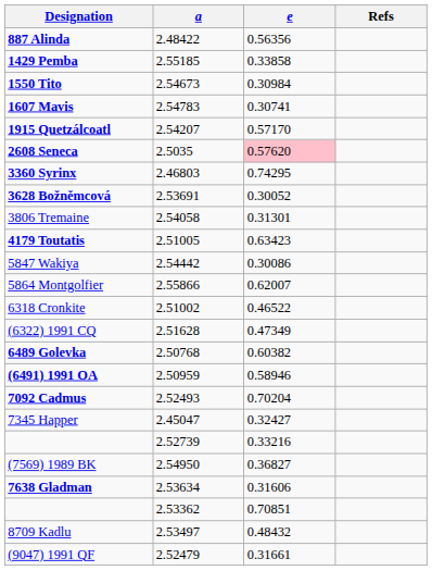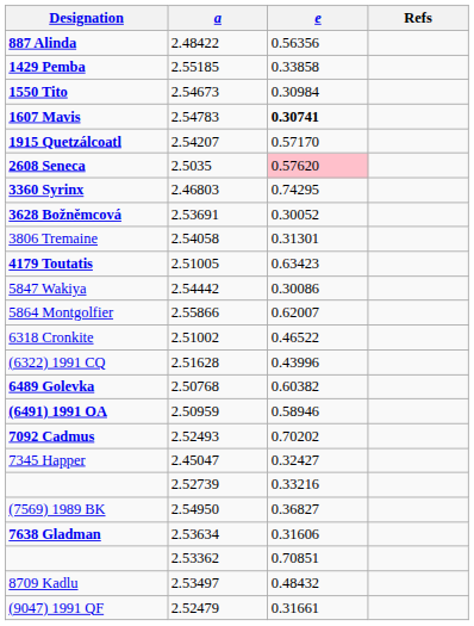 <table class="wikitable sortable" style="font-size: 89%; float: left; margin-right: 1em;">
 <tr>
 <th width=150><a href='#'>Designation</a></th>
 <th width=90><em><a href='#'>a</a></em></th>
 <th width=90><em><a href='#'>e</a></em></th>
 <th width=90 class="unsortable">Refs</th>
 </tr>
 <tr>
 <td><strong><a href='#'>887 Alinda</a></strong></td>
 <td>2.48422</td>
 <td>0.56356</td>
 <td></td>
 </tr>
 <tr>
 <td><strong><a href='#'>1429 Pemba</a></strong></td>
 <td>2.55185</td>
 <td>0.33858</td>
 <td></td>
 </tr>
 <tr>
 <td><strong><a href='#'>1550 Tito</a></strong></td>
 <td>2.54673</td>
 <td>0.30984</td>
 <td></td>
 </tr>
 <tr>
 <td><strong><a href='#'>1607 Mavis</a></strong></td>
 <td>2.54783</td>
-<td>0.30741</td>
+<td><strong>0.30741</strong></td>
 <td></td>
 </tr>
 <tr>
 <td><strong><a href='#'>1915 Quetzálcoatl</a></strong></td>
 <td>2.54207</td>
 <td>0.57170</td>
 <td></td>
 </tr>
 <tr>
 <td><strong><a href='#'>2608 Seneca</a></strong></td>
 <td>2.5035</td>
 <td style="background: pink;">0.57620</td>
 <td></td>
 </tr>
 <tr>
 <td><strong><a href='#'>3360 Syrinx</a></strong></td>
 <td>2.46803</td>
 <td>0.74295</td>
 <td></td>
 </tr>
 <tr>
 <td><strong><a href='#'>3628 Božněmcová</a></strong></td>
 <td>2.53691</td>
 <td>0.30052</td>
 <td></td>
 </tr>
 <tr>
 <td><a href='#'>3806 Tremaine</a></td>
 <td>2.54058</td>
 <td>0.31301</td>
 <td></td>
 </tr>
 <tr>
 <td><strong><a href='#'>4179 Toutatis</a></strong></td>
 <td>2.51005</td>
 <td>0.63423</td>
 <td></td>
 </tr>
 <tr>
 <td><a href='#'>5847 Wakiya</a></td>
 <td>2.54442</td>
 <td>0.30086</td>
 <td></td>
 </tr>
 <tr>
 <td><a href='#'>5864 Montgolfier</a></td>
 <td>2.55866</td>
 <td>0.62007</td>
 <td></td>
 </tr>
 <tr>
 <td><a href='#'>6318 Cronkite</a></td>
 <td>2.51002</td>
 <td>0.46522</td>
 <td></td>
 </tr>
 <tr>
 <td><a href='#'>(6322) 1991 CQ</a></td>
 <td>2.51628</td>
-<td>0.47349</td>
+<td>0.43996</td>
 <td></td>
 </tr>
 <tr>
 <td><strong><a href='#'>6489 Golevka</a></strong></td>
 <td>2.50768</td>
 <td>0.60382</td>
 <td></td>
 </tr>
 <tr>
 <td><strong><a href='#'>(6491) 1991 OA</a></strong></td>
 <td>2.50959</td>
 <td>0.58946</td>
 <td></td>
 </tr>
 <tr>
 <td><strong><a href='#'>7092 Cadmus</a></strong></td>
 <td>2.52493</td>
-<td>0.70204</td>
+<td>0.70202</td>
 <td></td>
 </tr>
 <tr>
 <td><a href='#'>7345 Happer</a></td>
 <td>2.45047</td>
 <td>0.32427</td>
 <td></td>
 </tr>
 <tr>
 <td></td>
 <td>2.52739</td>
 <td>0.33216</td>
 <td></td>
 </tr>
 <tr>
 <td><a href='#'>(7569) 1989 BK</a></td>
 <td>2.54950</td>
 <td>0.36827</td>
 <td></td>
 </tr>
 <tr>
 <td><strong><a href='#'>7638 Gladman</a></strong></td>
 <td>2.53634</td>
 <td>0.31606</td>
 <td></td>
 </tr>
 <tr>
 <td><strong></strong></td>
 <td>2.53362</td>
 <td>0.70851</td>
 <td></td>
 </tr>
 <tr>
 <td><a href='#'>8709 Kadlu</a></td>
 <td>2.53497</td>
 <td>0.48432</td>
 <td></td>
 </tr>
 <tr>
 <td><a href='#'>(9047) 1991 QF</a></td>
 <td>2.52479</td>
 <td>0.31661</td>
 <td></td>
 </tr>
 </table>
